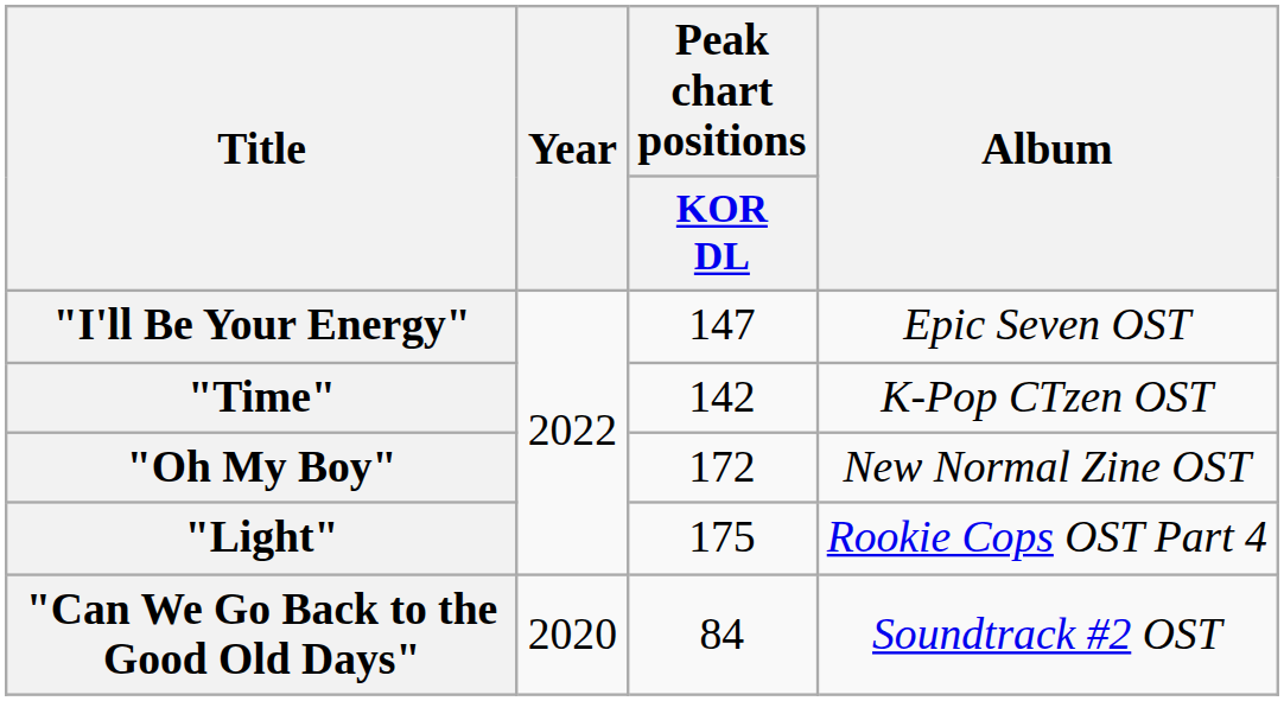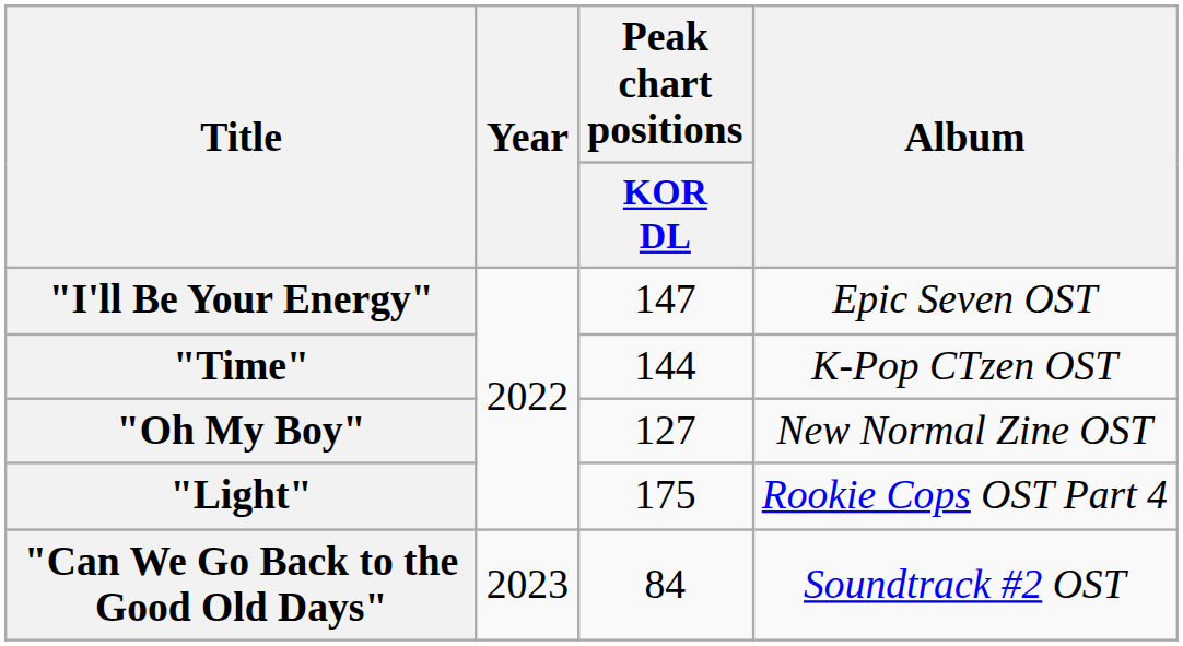 <table class="wikitable plainrowheaders" style="text-align:center" border="1">
 <tr>
 <th scope="col" rowspan="2" style="width:11em">Title</th>
 <th scope="col" rowspan="2">Year</th>
 <th scope="col" colspan="1">Peak<br>chart<br>positions</th>
 <th scope="col" rowspan="2">Album</th>
 </tr>
 <tr>
 <th scope="col" style="width:3em;font-size:90%"><a href='#'>KOR<br>DL</a><br></th>
 </tr>
 <tr>
 <th scope="row">"I'll Be Your Energy" <br></th>
 <td rowspan="4">2022</td>
 <td>147</td>
 <td><em>Epic Seven OST</em></td>
 </tr>
 <tr>
 <th scope="row">"Time"</th>
-<td>142</td>
+<td>144</td>
 <td><em>K-Pop CTzen OST</em></td>
 </tr>
 <tr>
 <th scope="row">"Oh My Boy"</th>
-<td>172</td>
+<td>127</td>
 <td><em>New Normal Zine OST</em></td>
 </tr>
 <tr>
 <th scope="row">"Light"</th>
 <td>175</td>
 <td><em><a href='#'>Rookie Cops</a> OST Part 4</em></td>
 </tr>
 <tr>
 <th scope="row">"Can We Go Back to the Good Old Days"</th>
-<td>2020</td>
+<td>2023</td>
 <td>84</td>
 <td><em><a href='#'>Soundtrack #2</a> OST</em><br></td>
 </tr>
 </table>
